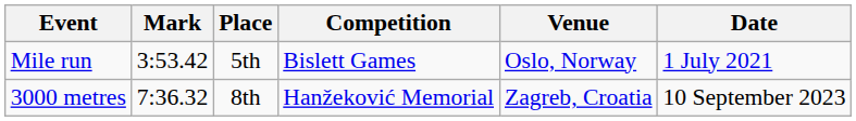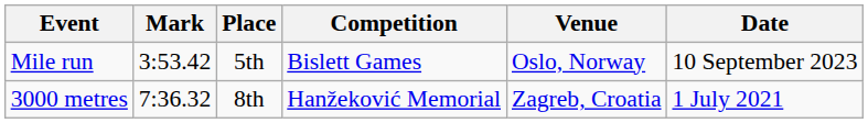 <table class="wikitable">
 <tr>
 <th>Event</th>
 <th>Mark</th>
 <th>Place</th>
 <th>Competition</th>
 <th>Venue</th>
 <th>Date</th>
 </tr>
 <tr>
 <td><a href='#'>Mile run</a></td>
 <td>3:53.42</td>
 <td align=center>5th</td>
 <td><a href='#'>Bislett Games</a></td>
 <td><a href='#'>Oslo, Norway</a></td>
-<td><a href='#'>1 July 2021</a></td>
+<td>10 September 2023</td>
 </tr>
 <tr>
 <td><a href='#'>3000 metres</a></td>
 <td>7:36.32</td>
 <td align=center>8th</td>
 <td><a href='#'>Hanžeković Memorial</a></td>
 <td><a href='#'>Zagreb, Croatia</a></td>
-<td>10 September 2023</td>
+<td><a href='#'>1 July 2021</a></td>
 </tr>
 </table>
